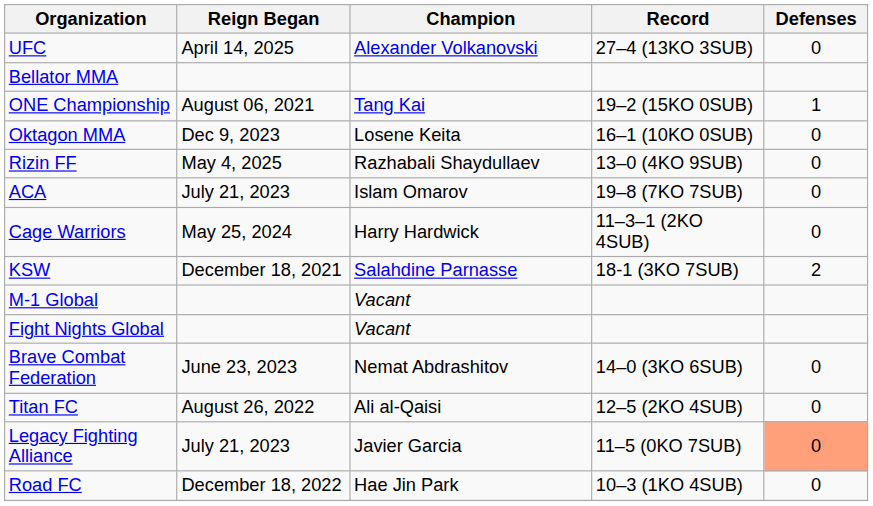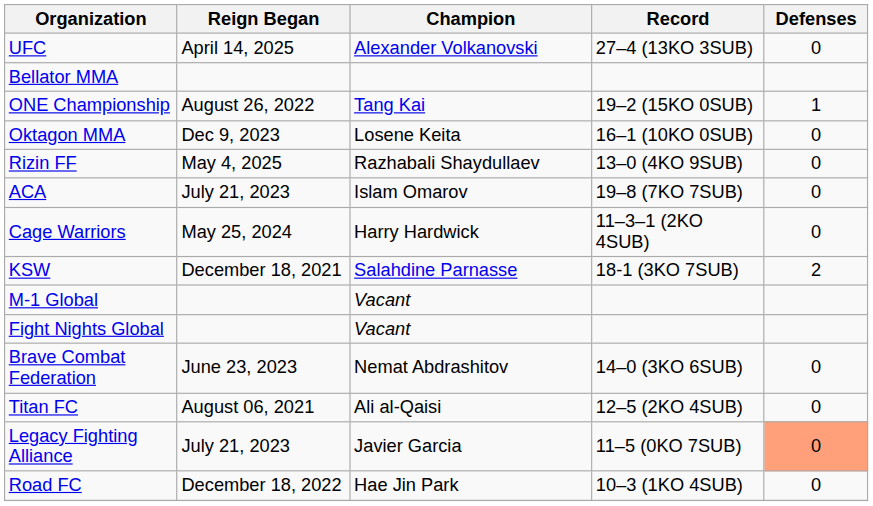 <table class="wikitable" style="width:60%;">
 <tr>
 <th style="width:20%;">Organization</th>
 <th style="width:20%;">Reign Began</th>
 <th style="width:28%;">Champion</th>
 <th style="width:20%;">Record</th>
 <th style="width:12%;">Defenses</th>
 </tr>
 <tr>
 <td><a href='#'>UFC</a></td>
 <td>April 14, 2025</td>
 <td> <a href='#'>Alexander Volkanovski</a></td>
 <td>27–4 (13KO 3SUB)</td>
 <td align=center>0</td>
 </tr>
 <tr>
 <td><a href='#'>Bellator MMA</a></td>
 <td></td>
 <td></td>
 <td></td>
 <td align=center></td>
 </tr>
 <tr>
 <td><a href='#'>ONE Championship</a></td>
-<td>August 06, 2021</td>
+<td>August 26, 2022</td>
 <td> <a href='#'>Tang Kai</a></td>
 <td>19–2 (15KO 0SUB)</td>
 <td align=center>1</td>
 </tr>
 <tr>
 <td><a href='#'>Oktagon MMA</a></td>
 <td>Dec 9, 2023</td>
 <td> Losene Keita</td>
 <td>16–1 (10KO 0SUB)</td>
 <td align=center>0</td>
 </tr>
 <tr>
 <td><a href='#'>Rizin FF</a></td>
 <td>May 4, 2025</td>
 <td> Razhabali Shaydullaev</td>
 <td>13–0 (4KO 9SUB)</td>
 <td align=center>0</td>
 </tr>
 <tr>
 <td><a href='#'>ACA</a></td>
 <td>July 21, 2023</td>
 <td> Islam Omarov</td>
 <td>19–8 (7KO 7SUB)</td>
 <td align=center>0</td>
 </tr>
 <tr>
 <td><a href='#'>Cage Warriors</a></td>
 <td>May 25, 2024</td>
 <td> Harry Hardwick</td>
 <td>11–3–1 (2KO 4SUB)</td>
 <td align=center>0</td>
 </tr>
 <tr>
 <td><a href='#'>KSW</a></td>
 <td>December 18, 2021</td>
 <td> <a href='#'>Salahdine Parnasse</a></td>
 <td>18-1 (3KO 7SUB)</td>
 <td align=center>2</td>
 </tr>
 <tr>
 <td><a href='#'>M-1 Global</a></td>
 <td></td>
 <td> <em>Vacant</em></td>
 <td></td>
 <td align=center></td>
 </tr>
 <tr>
 <td><a href='#'>Fight Nights Global</a></td>
 <td></td>
 <td> <em>Vacant</em></td>
 <td></td>
 <td align=center></td>
 </tr>
 <tr>
 <td><a href='#'>Brave Combat Federation</a></td>
 <td>June 23, 2023</td>
 <td> Nemat Abdrashitov</td>
 <td>14–0 (3KO 6SUB)</td>
 <td align=center>0</td>
 </tr>
 <tr>
 <td><a href='#'>Titan FC</a></td>
-<td>August 26, 2022</td>
+<td>August 06, 2021</td>
 <td> Ali al-Qaisi</td>
 <td>12–5 (2KO 4SUB)</td>
 <td align=center>0</td>
 </tr>
 <tr>
 <td><a href='#'>Legacy Fighting Alliance</a></td>
 <td>July 21, 2023</td>
 <td> Javier Garcia</td>
 <td>11–5 (0KO 7SUB)</td>
 <td align=center style="background: lightsalmon;">0</td>
 </tr>
 <tr>
 <td><a href='#'>Road FC</a></td>
 <td>December 18, 2022</td>
 <td> Hae Jin Park</td>
 <td>10–3 (1KO 4SUB)</td>
 <td align=center>0</td>
 </tr>
 <tr>
 </tr>
 </table>
